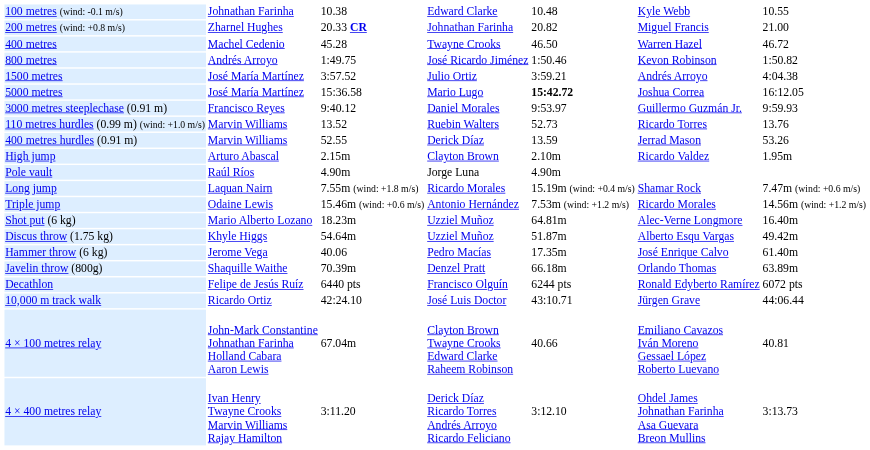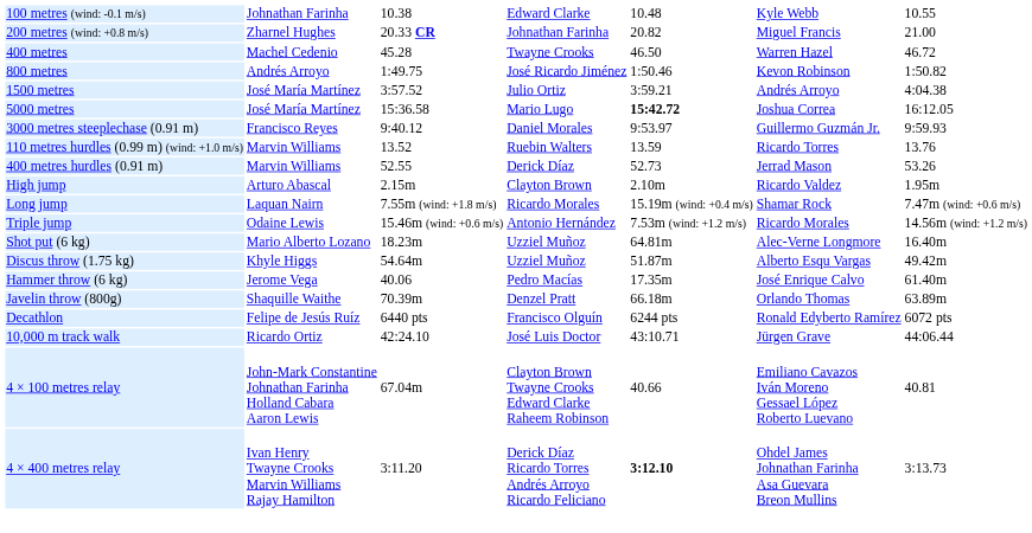 <table>
 <tr>
 <td bgcolor = DDEEFF><a href='#'>100 metres</a> <small>(wind: -0.1 m/s)</small></td>
 <td align=left><a href='#'>Johnathan Farinha</a><br> </td>
 <td>10.38</td>
 <td align=left><a href='#'>Edward Clarke</a><br> </td>
 <td>10.48</td>
 <td align=left><a href='#'>Kyle Webb</a><br> </td>
 <td>10.55</td>
 </tr>
 <tr>
 <td bgcolor = DDEEFF><a href='#'>200 metres</a> <small>(wind: +0.8 m/s)</small></td>
 <td align=left><a href='#'>Zharnel Hughes</a><br> </td>
 <td>20.33 <strong><a href='#'>CR</a></strong></td>
 <td align=left><a href='#'>Johnathan Farinha</a><br> </td>
 <td>20.82</td>
 <td align=left><a href='#'>Miguel Francis</a><br> </td>
 <td>21.00</td>
 </tr>
 <tr>
 <td bgcolor = DDEEFF><a href='#'>400 metres</a></td>
 <td align=left><a href='#'>Machel Cedenio</a><br> </td>
 <td>45.28</td>
 <td align=left><a href='#'>Twayne Crooks</a><br> </td>
 <td>46.50</td>
 <td align=left><a href='#'>Warren Hazel</a><br> </td>
 <td>46.72</td>
 </tr>
 <tr>
 <td bgcolor = DDEEFF><a href='#'>800 metres</a></td>
 <td align=left><a href='#'>Andrés Arroyo</a><br> </td>
 <td>1:49.75</td>
 <td align=left><a href='#'>José Ricardo Jiménez</a><br> </td>
 <td>1:50.46</td>
 <td align=left><a href='#'>Kevon Robinson</a><br> </td>
 <td>1:50.82</td>
 </tr>
 <tr>
 <td bgcolor = DDEEFF><a href='#'>1500 metres</a></td>
 <td align=left><a href='#'>José María Martínez</a><br> </td>
 <td>3:57.52</td>
 <td align=left><a href='#'>Julio Ortiz</a><br> </td>
 <td>3:59.21</td>
 <td align=left><a href='#'>Andrés Arroyo</a><br> </td>
 <td>4:04.38</td>
 </tr>
 <tr>
 <td bgcolor = DDEEFF><a href='#'>5000 metres</a></td>
 <td align=left><a href='#'>José María Martínez</a><br> </td>
 <td>15:36.58</td>
 <td align=left><a href='#'>Mario Lugo</a><br> </td>
 <td><strong>15:42.72</strong></td>
 <td align=left><a href='#'>Joshua Correa</a><br> </td>
 <td>16:12.05</td>
 </tr>
 <tr>
 <td bgcolor = DDEEFF><a href='#'>3000 metres steeplechase</a> (0.91 m)</td>
 <td align=left><a href='#'>Francisco Reyes</a><br> </td>
 <td>9:40.12</td>
 <td align=left><a href='#'>Daniel Morales</a><br> </td>
 <td>9:53.97</td>
 <td align=left><a href='#'>Guillermo Guzmán Jr.</a><br> </td>
 <td>9:59.93</td>
 </tr>
 <tr>
 <td bgcolor = DDEEFF><a href='#'>110 metres hurdles</a> (0.99 m) <small>(wind: +1.0 m/s)</small></td>
 <td align=left><a href='#'>Marvin Williams</a><br> </td>
 <td>13.52</td>
 <td align=left><a href='#'>Ruebin Walters</a><br> </td>
-<td>52.73</td>
+<td>13.59</td>
 <td align=left><a href='#'>Ricardo Torres</a><br> </td>
 <td>13.76</td>
 </tr>
 <tr>
 <td bgcolor = DDEEFF><a href='#'>400 metres hurdles</a> (0.91 m)</td>
 <td align=left><a href='#'>Marvin Williams</a><br> </td>
 <td>52.55</td>
 <td align=left><a href='#'>Derick Díaz</a><br> </td>
-<td>13.59</td>
+<td>52.73</td>
 <td align=left><a href='#'>Jerrad Mason</a><br> </td>
 <td>53.26</td>
 </tr>
 <tr>
 <td bgcolor = DDEEFF><a href='#'>High jump</a></td>
 <td align=left><a href='#'>Arturo Abascal</a><br> </td>
 <td>2.15m</td>
 <td align=left><a href='#'>Clayton Brown</a><br> </td>
 <td>2.10m</td>
 <td align=left><a href='#'>Ricardo Valdez</a><br> </td>
 <td>1.95m</td>
-</tr>
-<tr>
-<td bgcolor = DDEEFF><a href='#'>Pole vault</a></td>
-<td align=left><a href='#'>Raúl Ríos</a><br> </td>
-<td>4.90m</td>
-<td align=left>Jorge Luna<br> </td>
-<td>4.90m</td>
-<td></td>
-<td></td>
 </tr>
 <tr>
 <td bgcolor = DDEEFF><a href='#'>Long jump</a></td>
 <td align=left><a href='#'>Laquan Nairn</a><br> </td>
 <td>7.55m <small>(wind: +1.8 m/s)</small></td>
 <td align=left><a href='#'>Ricardo Morales</a><br> </td>
 <td>15.19m <small>(wind: +0.4 m/s)</small></td>
 <td align=left><a href='#'>Shamar Rock</a><br> </td>
 <td>7.47m <small>(wind: +0.6 m/s)</small></td>
 </tr>
 <tr>
 <td bgcolor = DDEEFF><a href='#'>Triple jump</a></td>
 <td align=left><a href='#'>Odaine Lewis</a><br> </td>
 <td>15.46m <small>(wind: +0.6 m/s)</small></td>
 <td align=left><a href='#'>Antonio Hernández</a><br> </td>
 <td>7.53m <small>(wind: +1.2 m/s)</small></td>
 <td align=left><a href='#'>Ricardo Morales</a><br> </td>
 <td>14.56m <small>(wind: +1.2 m/s)</small></td>
 </tr>
 <tr>
 <td bgcolor = DDEEFF><a href='#'>Shot put</a> (6 kg)</td>
 <td align=left><a href='#'>Mario Alberto Lozano</a><br> </td>
 <td>18.23m</td>
 <td align=left><a href='#'>Uzziel Muñoz</a><br> </td>
 <td>64.81m</td>
 <td align=left><a href='#'>Alec-Verne Longmore</a><br> </td>
 <td>16.40m</td>
 </tr>
 <tr>
 <td bgcolor = DDEEFF><a href='#'>Discus throw</a> (1.75 kg)</td>
 <td align=left><a href='#'>Khyle Higgs</a><br> </td>
 <td>54.64m</td>
 <td align=left><a href='#'>Uzziel Muñoz</a><br> </td>
 <td>51.87m</td>
 <td align=left><a href='#'>Alberto Esqu Vargas</a><br> </td>
 <td>49.42m</td>
 </tr>
 <tr>
 <td bgcolor = DDEEFF><a href='#'>Hammer throw</a> (6 kg)</td>
 <td align=left><a href='#'>Jerome Vega</a><br> </td>
 <td>40.06</td>
 <td align=left><a href='#'>Pedro Macías</a><br> </td>
 <td>17.35m</td>
 <td align=left><a href='#'>José Enrique Calvo</a><br> </td>
 <td>61.40m</td>
 </tr>
 <tr>
 <td bgcolor = DDEEFF><a href='#'>Javelin throw</a> (800g)</td>
 <td align=left><a href='#'>Shaquille Waithe</a><br> </td>
 <td>70.39m</td>
 <td align=left><a href='#'>Denzel Pratt</a><br> </td>
 <td>66.18m</td>
 <td align=left><a href='#'>Orlando Thomas</a><br> </td>
 <td>63.89m</td>
 </tr>
 <tr>
 <td bgcolor = DDEEFF><a href='#'>Decathlon</a></td>
 <td align=left><a href='#'>Felipe de Jesús Ruíz</a><br> </td>
 <td>6440 pts</td>
 <td align=left><a href='#'>Francisco Olguín</a><br> </td>
 <td>6244 pts</td>
 <td align=left><a href='#'>Ronald Edyberto Ramírez</a><br> </td>
 <td>6072 pts</td>
 </tr>
 <tr>
 <td bgcolor = DDEEFF><a href='#'>10,000 m track walk</a></td>
 <td align=left><a href='#'>Ricardo Ortiz</a><br> </td>
 <td>42:24.10</td>
 <td align=left><a href='#'>José Luis Doctor</a><br> </td>
 <td>43:10.71</td>
 <td align=left><a href='#'>Jürgen Grave</a><br> </td>
 <td>44:06.44</td>
 </tr>
 <tr>
 <td bgcolor = DDEEFF><a href='#'>4 × 100 metres relay</a></td>
 <td> <br><a href='#'>John-Mark Constantine</a><br><a href='#'>Johnathan Farinha</a><br><a href='#'>Holland Cabara</a><br><a href='#'>Aaron Lewis</a></td>
 <td>67.04m</td>
 <td> <br><a href='#'>Clayton Brown</a><br><a href='#'>Twayne Crooks</a><br><a href='#'>Edward Clarke</a><br><a href='#'>Raheem Robinson</a></td>
 <td>40.66</td>
 <td> <br><a href='#'>Emiliano Cavazos</a><br><a href='#'>Iván Moreno</a><br><a href='#'>Gessael López</a><br><a href='#'>Roberto Luevano</a></td>
 <td>40.81</td>
 </tr>
 <tr>
 <td bgcolor = DDEEFF><a href='#'>4 × 400 metres relay</a></td>
 <td> <br><a href='#'>Ivan Henry</a><br><a href='#'>Twayne Crooks</a><br><a href='#'>Marvin Williams</a><br><a href='#'>Rajay Hamilton</a></td>
 <td>3:11.20</td>
 <td> <br><a href='#'>Derick Díaz</a><br><a href='#'>Ricardo Torres</a><br><a href='#'>Andrés Arroyo</a><br><a href='#'>Ricardo Feliciano</a></td>
-<td>3:12.10</td>
+<td><strong>3:12.10</strong></td>
 <td> <br><a href='#'>Ohdel James</a><br><a href='#'>Johnathan Farinha</a><br><a href='#'>Asa Guevara</a><br><a href='#'>Breon Mullins</a></td>
 <td>3:13.73</td>
 </tr>
 </table>
